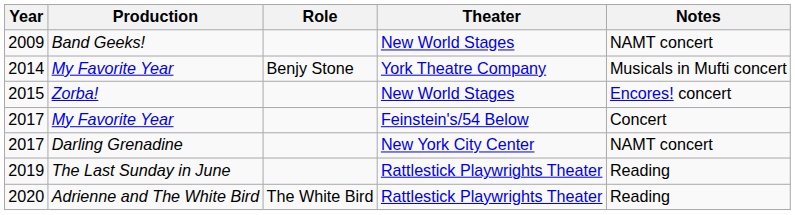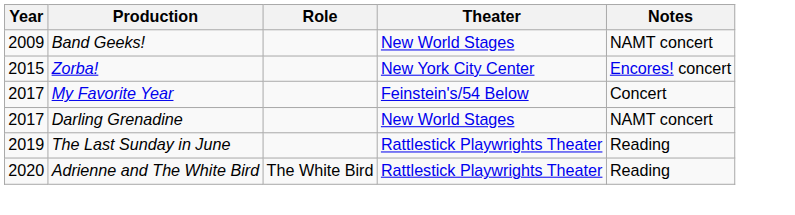 <table class="wikitable">
 <tr>
 <th>Year</th>
 <th><strong>Production</strong></th>
 <th><strong>Role</strong></th>
 <th>Theater</th>
 <th><strong>Notes</strong></th>
 </tr>
 <tr>
 <td>2009</td>
 <td><em>Band Geeks!</em></td>
 <td></td>
 <td><a href='#'>New World Stages</a></td>
 <td>NAMT concert</td>
 </tr>
 <tr>
-<td>2014</td>
-<td><a href='#'><em>My Favorite Year</em></a></td>
-<td>Benjy Stone</td>
-<td><a href='#'>York Theatre Company</a></td>
-<td>Musicals in Mufti concert</td>
-</tr>
-<tr>
 <td>2015</td>
 <td><a href='#'><em>Zorba!</em></a></td>
 <td></td>
-<td><a href='#'>New World Stages</a></td>
+<td><a href='#'>New York City Center</a></td>
 <td><a href='#'>Encores!</a> concert</td>
 </tr>
 <tr>
 <td>2017</td>
 <td><a href='#'><em>My Favorite Year</em></a></td>
 <td></td>
 <td><a href='#'>Feinstein's/54 Below</a></td>
 <td>Concert</td>
 </tr>
 <tr>
 <td>2017</td>
 <td><em>Darling Grenadine</em></td>
 <td></td>
-<td><a href='#'>New York City Center</a></td>
+<td><a href='#'>New World Stages</a></td>
 <td>NAMT concert</td>
 </tr>
 <tr>
 <td>2019</td>
 <td><em>The Last Sunday in June</em></td>
 <td></td>
 <td><a href='#'>Rattlestick Playwrights Theater</a></td>
 <td>Reading</td>
 </tr>
 <tr>
 <td>2020</td>
 <td><em>Adrienne and The White Bird</em></td>
 <td>The White Bird</td>
 <td><a href='#'>Rattlestick Playwrights Theater</a></td>
 <td>Reading</td>
 </tr>
 </table>
